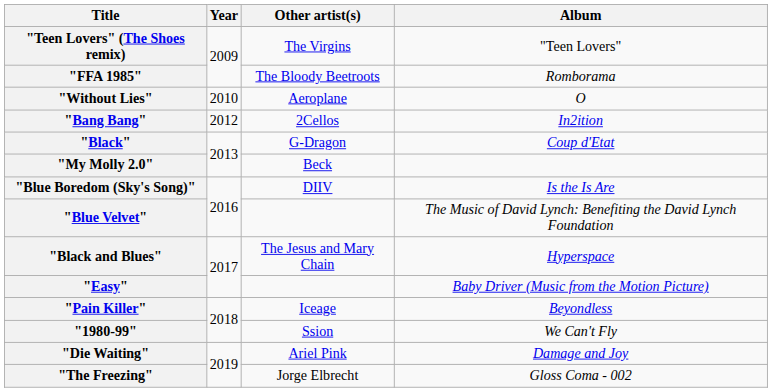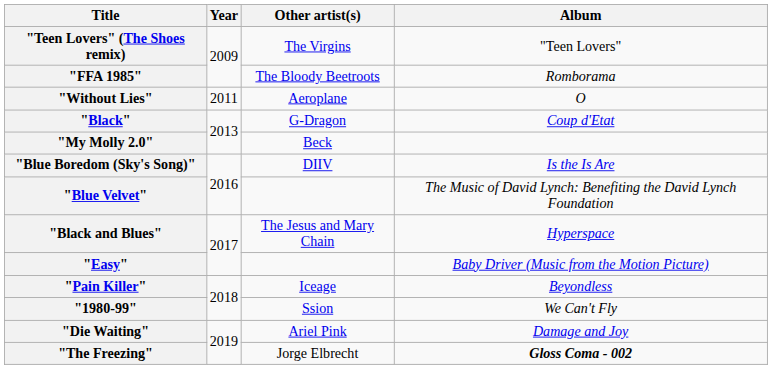 <table class="wikitable plainrowheaders" style="text-align:center;">
 <tr>
 <th scope="col">Title</th>
 <th scope="col">Year</th>
 <th scope="col">Other artist(s)</th>
 <th scope="col">Album</th>
 </tr>
 <tr>
 <th scope="row">"Teen Lovers" (<a href='#'>The Shoes</a> remix)<br></th>
 <td rowspan="2">2009</td>
 <td><a href='#'>The Virgins</a></td>
 <td>"Teen Lovers" </td>
 </tr>
 <tr>
 <th scope="row">"FFA 1985"</th>
 <td><a href='#'>The Bloody Beetroots</a></td>
 <td><em>Romborama</em></td>
 </tr>
 <tr>
 <th scope="row">"Without Lies"</th>
-<td>2010</td>
+<td>2011</td>
 <td><a href='#'>Aeroplane</a></td>
 <td><em>O</em></td>
-</tr>
-<tr>
-<th scope="row">"<a href='#'>Bang Bang</a>"</th>
-<td>2012</td>
-<td><a href='#'>2Cellos</a></td>
-<td><em><a href='#'>In2ition</a></em></td>
 </tr>
 <tr>
 <th scope="row">"<a href='#'>Black</a>"</th>
 <td rowspan="2">2013</td>
 <td><a href='#'>G-Dragon</a></td>
 <td><em><a href='#'>Coup d'Etat</a></em></td>
 </tr>
 <tr>
 <th scope="row">"My Molly 2.0"</th>
 <td><a href='#'>Beck</a></td>
 <td></td>
 </tr>
 <tr>
 <th scope="row">"Blue Boredom (Sky's Song)"</th>
 <td rowspan="2">2016</td>
 <td><a href='#'>DIIV</a></td>
 <td><em><a href='#'>Is the Is Are</a></em></td>
 </tr>
 <tr>
 <th scope="row">"<a href='#'>Blue Velvet</a>"</th>
 <td></td>
 <td><em>The Music of David Lynch: Benefiting the David Lynch Foundation</em></td>
 </tr>
 <tr>
 <th scope="row">"Black and Blues"</th>
 <td rowspan="2">2017</td>
 <td><a href='#'>The Jesus and Mary Chain</a></td>
 <td><em><a href='#'>Hyperspace</a></em></td>
 </tr>
 <tr>
 <th scope="row">"<a href='#'>Easy</a>"</th>
 <td></td>
 <td><em><a href='#'>Baby Driver (Music from the Motion Picture)</a></em></td>
 </tr>
 <tr>
 <th scope="row">"<a href='#'>Pain Killer</a>"</th>
 <td rowspan="2">2018</td>
 <td><a href='#'>Iceage</a></td>
 <td><em><a href='#'>Beyondless</a></em></td>
 </tr>
 <tr>
 <th scope="row">"1980-99"</th>
 <td><a href='#'>Ssion</a></td>
 <td><em>We Can't Fly</em></td>
 </tr>
 <tr>
 <th scope="row">"Die Waiting"</th>
 <td rowspan="2">2019</td>
 <td><a href='#'>Ariel Pink</a></td>
 <td><em><a href='#'>Damage and Joy</a></em></td>
 </tr>
 <tr>
 <th scope="row">"The Freezing"</th>
 <td>Jorge Elbrecht</td>
-<td><em>Gloss Coma - 002</em></td>
+<td><strong><em>Gloss Coma - 002</em></strong></td>
 </tr>
 </table>
